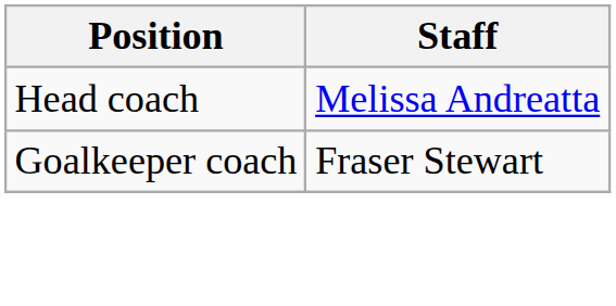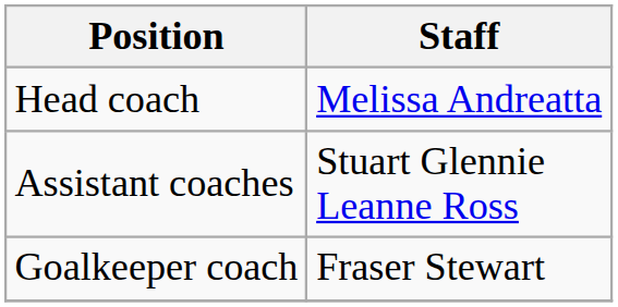 <table class="wikitable plainrowheaders" style="text-align:left;">
 <tr>
 <th>Position</th>
 <th>Staff</th>
 </tr>
 <tr>
 <td>Head coach</td>
 <td> <a href='#'>Melissa Andreatta</a></td>
 </tr>
 <tr>
+<td>Assistant coaches</td>
+<td> Stuart Glennie<br> <a href='#'>Leanne Ross</a></td>
+</tr>
+<tr>
 <td>Goalkeeper coach</td>
 <td> Fraser Stewart</td>
 </tr>
 <tr>
 </tr>
 </table>
